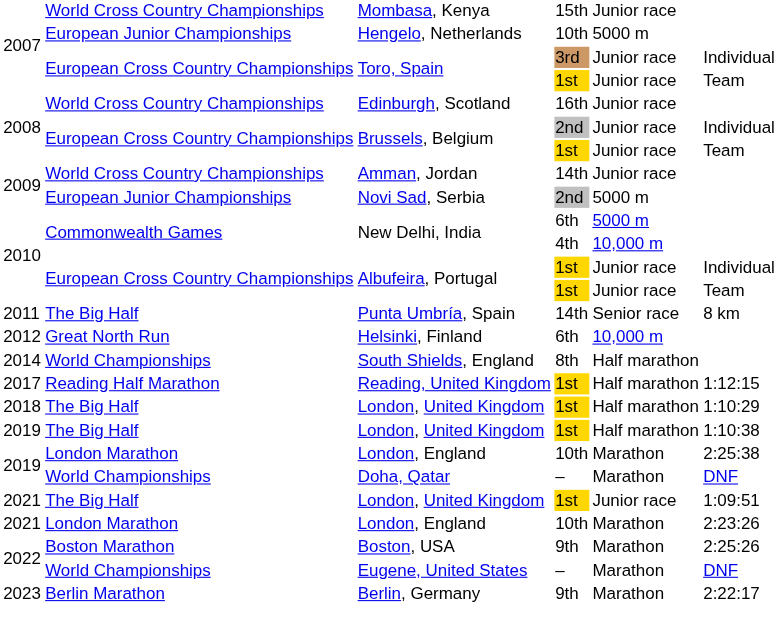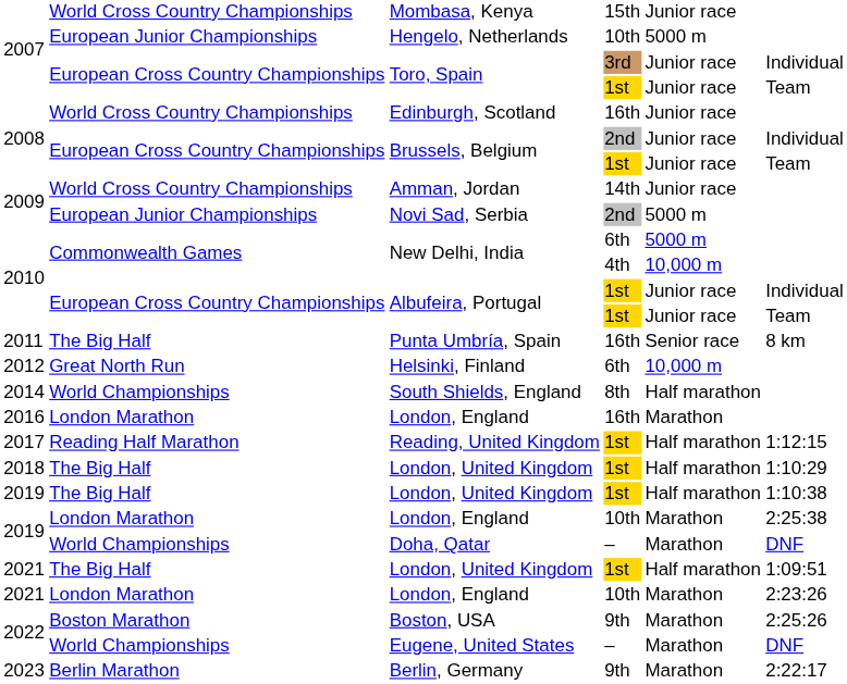 <table>
 <tr>
 <td rowspan=4>2007</td>
 <td><a href='#'>World Cross Country Championships</a></td>
 <td><a href='#'>Mombasa</a>, Kenya</td>
 <td>15th</td>
 <td>Junior race</td>
 <td></td>
 </tr>
 <tr>
 <td><a href='#'>European Junior Championships</a></td>
 <td><a href='#'>Hengelo</a>, Netherlands</td>
 <td>10th</td>
 <td>5000 m</td>
 <td></td>
 </tr>
 <tr>
 <td rowspan=2><a href='#'>European Cross Country Championships</a></td>
 <td rowspan=2><a href='#'>Toro, Spain</a></td>
 <td bgcolor=cc9966>3rd</td>
 <td>Junior race</td>
 <td>Individual</td>
 </tr>
 <tr>
 <td bgcolor=gold>1st</td>
 <td>Junior race</td>
 <td>Team</td>
 </tr>
 <tr>
 <td rowspan=3>2008</td>
 <td><a href='#'>World Cross Country Championships</a></td>
 <td><a href='#'>Edinburgh</a>, Scotland</td>
 <td>16th</td>
 <td>Junior race</td>
 <td></td>
 </tr>
 <tr>
 <td rowspan=2><a href='#'>European Cross Country Championships</a></td>
 <td rowspan=2><a href='#'>Brussels</a>, Belgium</td>
 <td bgcolor=silver>2nd</td>
 <td>Junior race</td>
 <td>Individual</td>
 </tr>
 <tr>
 <td bgcolor=gold>1st</td>
 <td>Junior race</td>
 <td>Team</td>
 </tr>
 <tr>
 <td rowspan=2>2009</td>
 <td><a href='#'>World Cross Country Championships</a></td>
 <td><a href='#'>Amman</a>, Jordan</td>
 <td>14th</td>
 <td>Junior race</td>
 <td></td>
 </tr>
 <tr>
 <td><a href='#'>European Junior Championships</a></td>
 <td><a href='#'>Novi Sad</a>, Serbia</td>
 <td bgcolor=silver>2nd</td>
 <td>5000 m</td>
 <td></td>
 </tr>
 <tr>
 <td rowspan=4>2010</td>
 <td rowspan=2><a href='#'>Commonwealth Games</a></td>
 <td rowspan=2>New Delhi, India</td>
 <td>6th</td>
 <td><a href='#'>5000 m</a></td>
 <td></td>
 </tr>
 <tr>
 <td>4th</td>
 <td><a href='#'>10,000 m</a></td>
 <td></td>
 </tr>
 <tr>
 <td rowspan=2><a href='#'>European Cross Country Championships</a></td>
 <td rowspan=2><a href='#'>Albufeira</a>, Portugal</td>
 <td bgcolor=gold>1st</td>
 <td>Junior race</td>
 <td>Individual</td>
 </tr>
 <tr>
 <td bgcolor=gold>1st</td>
 <td>Junior race</td>
 <td>Team</td>
 </tr>
 <tr>
 <td>2011</td>
 <td><a href='#'>The Big Half</a></td>
 <td><a href='#'>Punta Umbría</a>, Spain</td>
-<td>14th</td>
+<td>16th</td>
 <td>Senior race</td>
 <td>8 km</td>
 </tr>
 <tr>
 <td>2012</td>
 <td><a href='#'>Great North Run</a></td>
 <td><a href='#'>Helsinki</a>, Finland</td>
 <td>6th</td>
 <td><a href='#'>10,000 m</a></td>
 </tr>
 <tr>
 <td>2014</td>
 <td><a href='#'>World Championships</a></td>
 <td><a href='#'>South Shields</a>, England</td>
 <td>8th</td>
 <td>Half marathon</td>
+<td></td>
+</tr>
+<tr>
+<td>2016</td>
+<td><a href='#'>London Marathon</a></td>
+<td><a href='#'>London</a>, England</td>
+<td>16th</td>
+<td>Marathon</td>
 <td></td>
 </tr>
 <tr>
 <td>2017</td>
 <td><a href='#'>Reading Half Marathon</a></td>
 <td><a href='#'>Reading, United Kingdom</a></td>
 <td bgcolor="gold">1st</td>
 <td>Half marathon</td>
 <td>1:12:15</td>
 </tr>
 <tr>
 <td>2018</td>
 <td><a href='#'>The Big Half</a></td>
 <td><a href='#'>London</a>, <a href='#'>United Kingdom</a></td>
 <td bgcolor="gold">1st</td>
 <td>Half marathon</td>
 <td>1:10:29</td>
 </tr>
 <tr>
 <td>2019</td>
 <td><a href='#'>The Big Half</a></td>
 <td><a href='#'>London</a>, <a href='#'>United Kingdom</a></td>
 <td bgcolor="gold">1st</td>
 <td>Half marathon</td>
 <td>1:10:38</td>
 </tr>
 <tr>
 <td rowspan=2>2019</td>
 <td><a href='#'>London Marathon</a></td>
 <td><a href='#'>London</a>, England</td>
 <td>10th</td>
 <td>Marathon</td>
 <td>2:25:38</td>
 </tr>
 <tr>
 <td><a href='#'>World Championships</a></td>
 <td><a href='#'>Doha, Qatar</a></td>
 <td>–</td>
 <td>Marathon</td>
 <td><a href='#'>DNF</a></td>
 </tr>
 <tr>
 <td>2021</td>
 <td><a href='#'>The Big Half</a></td>
 <td><a href='#'>London</a>, <a href='#'>United Kingdom</a></td>
 <td bgcolor="gold">1st</td>
-<td>Junior race</td>
+<td>Half marathon</td>
 <td>1:09:51</td>
 </tr>
 <tr>
 <td>2021</td>
 <td><a href='#'>London Marathon</a></td>
 <td><a href='#'>London</a>, England</td>
 <td>10th</td>
 <td>Marathon</td>
 <td>2:23:26</td>
 </tr>
 <tr>
 <td rowspan=2>2022</td>
 <td><a href='#'>Boston Marathon</a></td>
 <td><a href='#'>Boston</a>, USA</td>
 <td>9th</td>
 <td>Marathon</td>
 <td>2:25:26</td>
 </tr>
 <tr>
 <td><a href='#'>World Championships</a></td>
 <td><a href='#'>Eugene, United States</a></td>
 <td>–</td>
 <td>Marathon</td>
 <td><a href='#'>DNF</a></td>
 </tr>
 <tr>
 <td>2023</td>
 <td><a href='#'>Berlin Marathon</a></td>
 <td><a href='#'>Berlin</a>, Germany</td>
 <td>9th</td>
 <td>Marathon</td>
 <td>2:22:17</td>
 </tr>
 </table>
